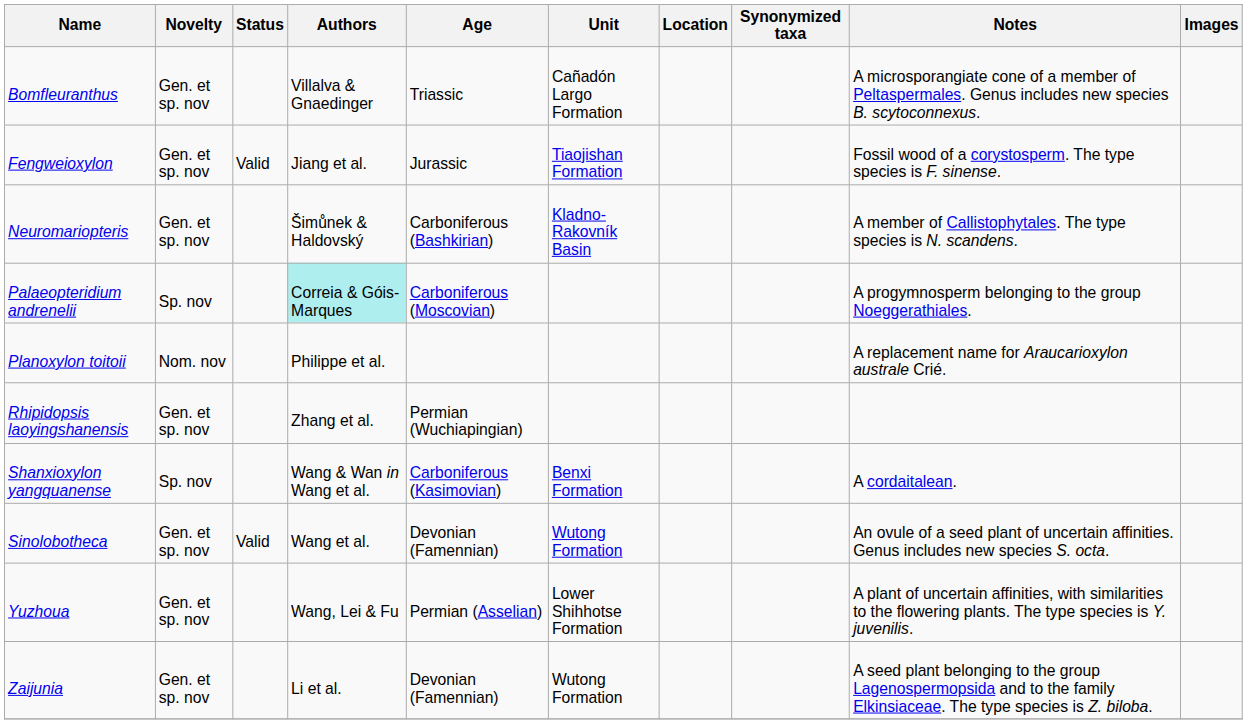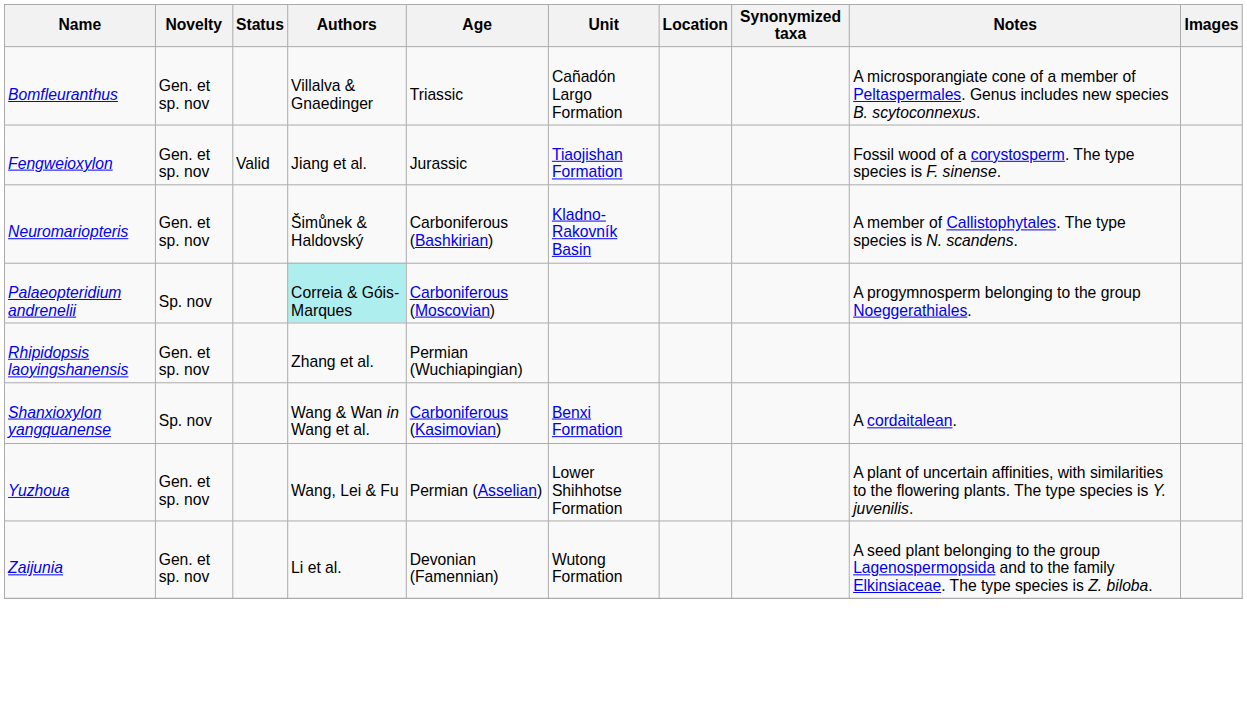 <table class="wikitable sortable" align="center" width="100%">
 <tr>
 <th>Name</th>
 <th>Novelty</th>
 <th>Status</th>
 <th>Authors</th>
 <th>Age</th>
 <th>Unit</th>
 <th>Location</th>
 <th>Synonymized taxa</th>
 <th>Notes</th>
 <th>Images</th>
 </tr>
 <tr>
 <td><br><em><a href='#'>Bomfleuranthus</a></em></td>
 <td><br>Gen. et sp. nov</td>
 <td></td>
 <td><br>Villalva & Gnaedinger</td>
 <td><br>Triassic</td>
 <td><br>Cañadón Largo Formation</td>
 <td><br></td>
 <td></td>
 <td><br>A microsporangiate cone of a member of <a href='#'>Peltaspermales</a>. Genus includes new species <em>B. scytoconnexus</em>.</td>
 <td></td>
 </tr>
 <tr>
 <td><br><em><a href='#'>Fengweioxylon</a></em></td>
 <td><br>Gen. et sp. nov</td>
 <td><br>Valid</td>
 <td><br>Jiang et al.</td>
 <td><br>Jurassic</td>
 <td><br><a href='#'>Tiaojishan Formation</a></td>
 <td><br></td>
 <td></td>
 <td><br>Fossil wood of a <a href='#'>corystosperm</a>. The type species is <em>F. sinense</em>.</td>
 <td></td>
 </tr>
 <tr>
 <td><br><em><a href='#'>Neuromariopteris</a></em></td>
 <td><br>Gen. et sp. nov</td>
 <td></td>
 <td><br>Šimůnek & Haldovský</td>
 <td><br>Carboniferous (<a href='#'>Bashkirian</a>)</td>
 <td><br><a href='#'>Kladno-Rakovník Basin</a></td>
 <td><br></td>
 <td></td>
 <td><br>A member of <a href='#'>Callistophytales</a>. The type species is <em>N. scandens</em>.</td>
 <td></td>
 </tr>
 <tr>
 <td><br><em><a href='#'>Palaeopteridium andrenelii</a></em></td>
 <td><br>Sp. nov</td>
 <td></td>
 <td style="background: paleturquoise;"><br>Correia & Góis-Marques</td>
 <td><br><a href='#'>Carboniferous</a> (<a href='#'>Moscovian</a>)</td>
 <td></td>
 <td><br></td>
 <td></td>
 <td><br>A progymnosperm belonging to the group <a href='#'>Noeggerathiales</a>.</td>
 <td></td>
 </tr>
 <tr>
-<td><br><em><a href='#'>Planoxylon toitoii</a></em></td>
-<td><br>Nom. nov</td>
-<td></td>
-<td><br>Philippe et al.</td>
-<td></td>
-<td></td>
-<td><br></td>
-<td></td>
-<td><br>A replacement name for <em>Araucarioxylon australe</em> Crié.</td>
-<td></td>
-</tr>
-<tr>
 <td><br><em><a href='#'>Rhipidopsis laoyingshanensis</a></em></td>
 <td><br>Gen. et sp. nov</td>
 <td></td>
 <td><br>Zhang et al.</td>
 <td><br>Permian (Wuchiapingian)</td>
 <td></td>
 <td><br></td>
 <td></td>
 <td></td>
 <td></td>
 </tr>
 <tr>
 <td><br><em><a href='#'>Shanxioxylon yangquanense</a></em></td>
 <td><br>Sp. nov</td>
 <td></td>
 <td><br>Wang & Wan <em>in</em> Wang et al.</td>
 <td><br><a href='#'>Carboniferous</a> (<a href='#'>Kasimovian</a>)</td>
 <td><br><a href='#'>Benxi Formation</a></td>
 <td><br></td>
 <td></td>
 <td><br>A <a href='#'>cordaitalean</a>.</td>
-<td></td>
-</tr>
-<tr>
-<td><br><em><a href='#'>Sinolobotheca</a></em></td>
-<td><br>Gen. et sp. nov</td>
-<td><br>Valid</td>
-<td><br>Wang et al.</td>
-<td><br>Devonian (Famennian)</td>
-<td><br><a href='#'>Wutong Formation</a></td>
-<td><br></td>
-<td></td>
-<td><br>An ovule of a seed plant of uncertain affinities. Genus includes new species <em>S. octa</em>.</td>
 <td></td>
 </tr>
 <tr>
 <td><br><em><a href='#'>Yuzhoua</a></em></td>
 <td><br>Gen. et sp. nov</td>
 <td></td>
 <td><br>Wang, Lei & Fu</td>
 <td><br>Permian (<a href='#'>Asselian</a>)</td>
 <td><br>Lower Shihhotse Formation</td>
 <td><br></td>
 <td></td>
 <td><br>A plant of uncertain affinities, with similarities to the flowering plants. The type species is <em>Y. juvenilis</em>.</td>
 <td></td>
 </tr>
 <tr>
 <td><br><em><a href='#'>Zaijunia</a></em></td>
 <td><br>Gen. et sp. nov</td>
 <td></td>
 <td><br>Li et al.</td>
 <td><br>Devonian (Famennian)</td>
 <td><br>Wutong Formation</td>
 <td><br></td>
 <td></td>
 <td><br>A seed plant belonging to the group <a href='#'>Lagenospermopsida</a> and to the family <a href='#'>Elkinsiaceae</a>. The type species is <em>Z. biloba</em>.</td>
 <td></td>
 </tr>
 <tr>
 </tr>
 </table>
